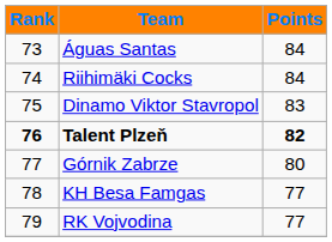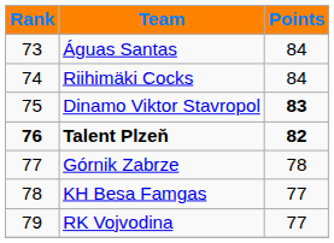 <table class="wikitable" style="text-align: center">
 <tr>
 <th style="color:#0080FF; background:#FF8200">Rank</th>
 <th style="color:#0080FF; background:#FF8200">Team</th>
 <th style="color:#0080FF; background:#FF8200">Points</th>
 </tr>
 <tr>
 <td>73</td>
 <td align=left> <a href='#'>Águas Santas</a></td>
 <td>84</td>
 </tr>
 <tr>
 <td>74</td>
 <td align=left> <a href='#'>Riihimäki Cocks</a></td>
 <td>84</td>
 </tr>
 <tr>
 <td>75</td>
 <td align=left> <a href='#'>Dinamo Viktor Stavropol</a></td>
-<td>83</td>
+<td><strong>83</strong></td>
 </tr>
 <tr>
 <td><strong>76</strong></td>
 <td align=left> <strong>Talent Plzeň</strong></td>
 <td><strong>82</strong></td>
 </tr>
 <tr>
 <td>77</td>
 <td align=left> <a href='#'>Górnik Zabrze</a></td>
-<td>80</td>
+<td>78</td>
 </tr>
 <tr>
 <td>78</td>
 <td align=left> <a href='#'>KH Besa Famgas</a></td>
 <td>77</td>
 </tr>
 <tr>
 <td>79</td>
 <td align=left> <a href='#'>RK Vojvodina</a></td>
 <td>77</td>
 </tr>
 <tr>
 </tr>
 </table>
